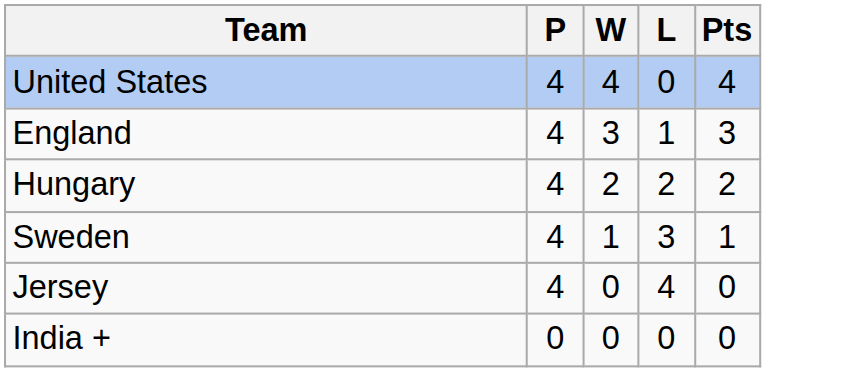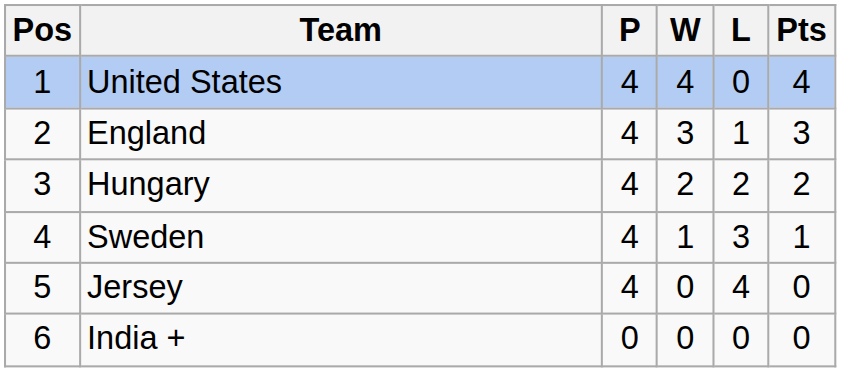 <table class="wikitable" style="font-size: 100%">
 <tr>
+<th width=15>Pos</th>
 <th width=250>Team</th>
 <th width=20>P</th>
 <th width=20>W</th>
 <th width=20>L</th>
 <th width=20>Pts</th>
 </tr>
 <tr align=center style="background: #b2ccf4;">
+<td>1</td>
 <td align="left"> United States</td>
 <td>4</td>
 <td>4</td>
 <td>0</td>
 <td>4</td>
 </tr>
 <tr align=center>
+<td>2</td>
 <td align="left"> England</td>
 <td>4</td>
 <td>3</td>
 <td>1</td>
 <td>3</td>
 </tr>
 <tr align=center>
+<td>3</td>
 <td align="left"> Hungary</td>
 <td>4</td>
 <td>2</td>
 <td>2</td>
 <td>2</td>
 </tr>
 <tr align=center>
+<td>4</td>
 <td align="left"> Sweden</td>
 <td>4</td>
 <td>1</td>
 <td>3</td>
 <td>1</td>
 </tr>
 <tr align=center>
+<td>5</td>
 <td align="left"> Jersey</td>
 <td>4</td>
 <td>0</td>
 <td>4</td>
 <td>0</td>
 </tr>
 <tr align=center>
+<td>6</td>
 <td align="left"> India +</td>
 <td>0</td>
 <td>0</td>
 <td>0</td>
 <td>0</td>
 </tr>
 </table>
